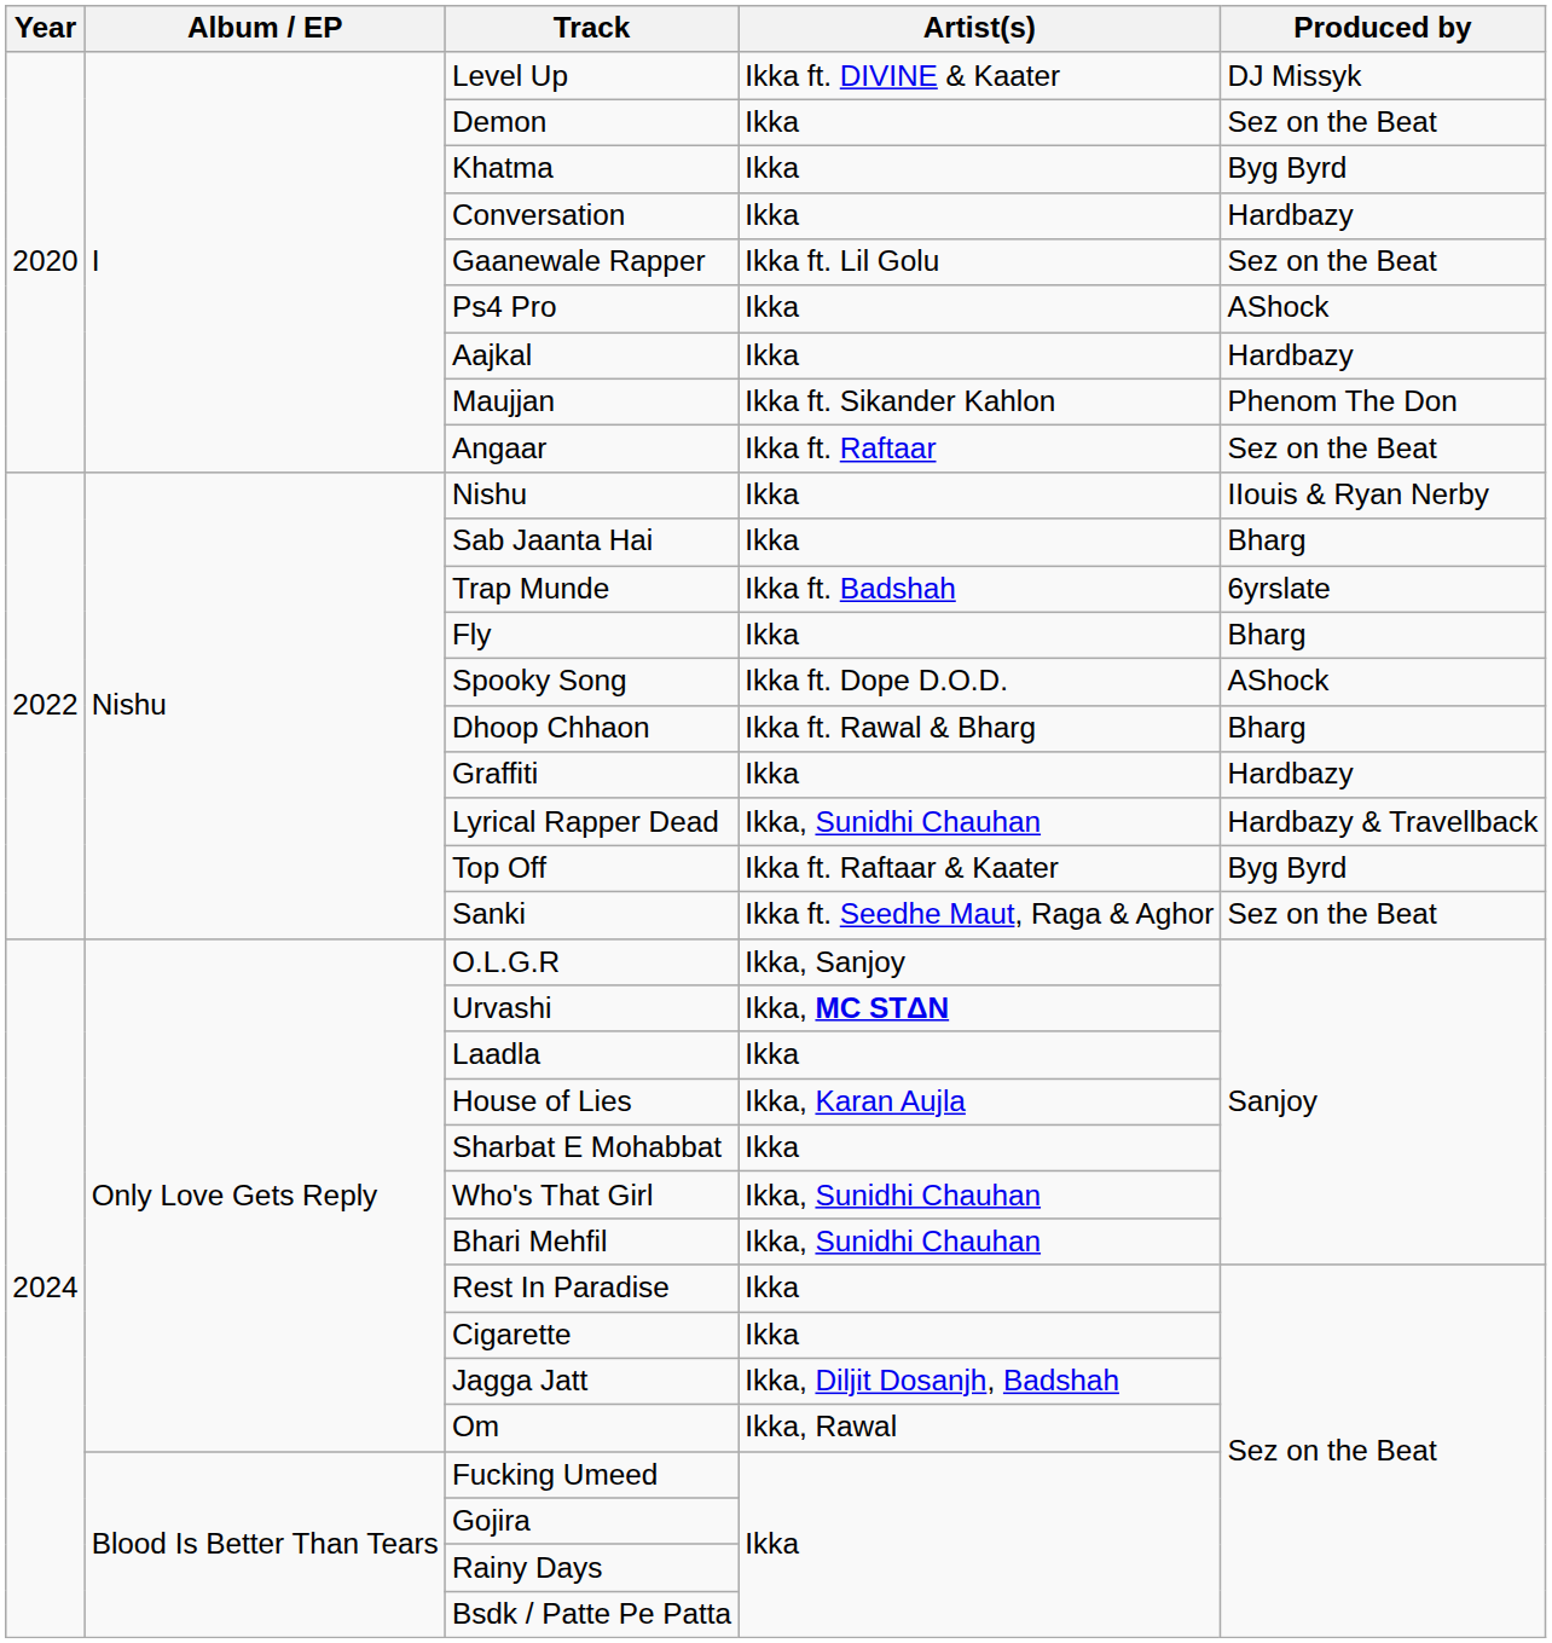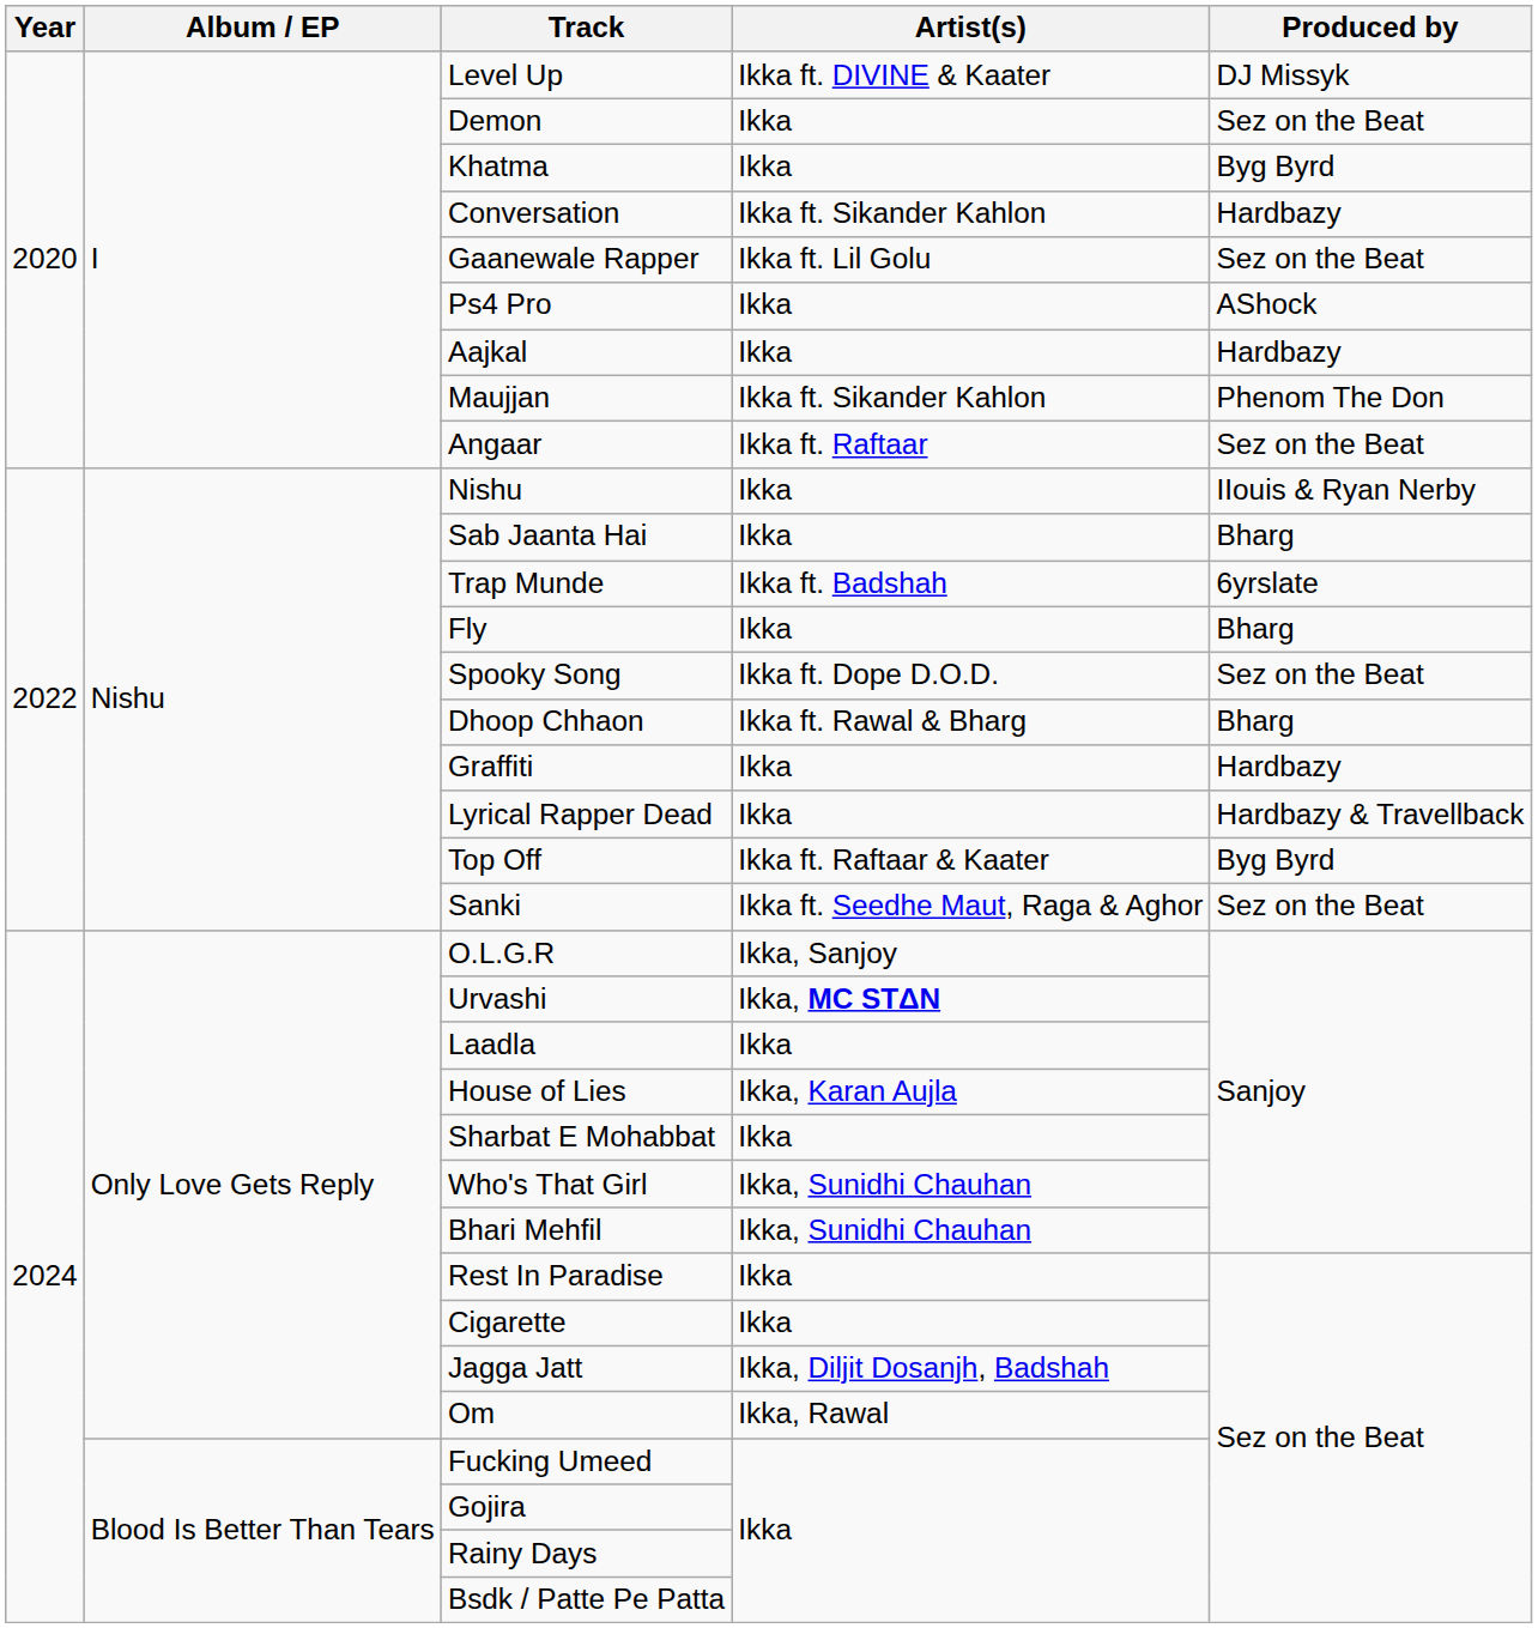 <table class="wikitable">
 <tr>
 <th>Year</th>
 <th>Album / EP</th>
 <th>Track</th>
 <th>Artist(s)</th>
 <th>Produced by</th>
 </tr>
 <tr>
 <td rowspan="9">2020</td>
 <td rowspan="9">I</td>
 <td>Level Up</td>
 <td>Ikka ft. <a href='#'>DIVINE</a> & Kaater</td>
 <td>DJ Missyk</td>
 </tr>
 <tr>
 <td>Demon</td>
 <td>Ikka</td>
 <td>Sez on the Beat</td>
 </tr>
 <tr>
 <td>Khatma</td>
 <td>Ikka</td>
 <td>Byg Byrd</td>
 </tr>
 <tr>
 <td>Conversation</td>
-<td>Ikka</td>
+<td>Ikka ft. Sikander Kahlon</td>
 <td>Hardbazy</td>
 </tr>
 <tr>
 <td>Gaanewale Rapper</td>
 <td>Ikka ft. Lil Golu</td>
 <td>Sez on the Beat</td>
 </tr>
 <tr>
 <td>Ps4 Pro</td>
 <td>Ikka</td>
 <td>AShock</td>
 </tr>
 <tr>
 <td>Aajkal</td>
 <td>Ikka</td>
 <td>Hardbazy</td>
 </tr>
 <tr>
 <td>Maujjan</td>
 <td>Ikka ft. Sikander Kahlon</td>
 <td>Phenom The Don</td>
 </tr>
 <tr>
 <td>Angaar</td>
 <td>Ikka ft. <a href='#'>Raftaar</a></td>
 <td>Sez on the Beat</td>
 </tr>
 <tr>
 <td rowspan="10">2022</td>
 <td rowspan="10">Nishu</td>
 <td>Nishu</td>
 <td>Ikka</td>
 <td>IIouis & Ryan Nerby</td>
 </tr>
 <tr>
 <td>Sab Jaanta Hai</td>
 <td>Ikka</td>
 <td>Bharg</td>
 </tr>
 <tr>
 <td>Trap Munde</td>
 <td>Ikka ft. <a href='#'>Badshah</a></td>
 <td>6yrslate</td>
 </tr>
 <tr>
 <td>Fly</td>
 <td>Ikka</td>
 <td>Bharg</td>
 </tr>
 <tr>
 <td>Spooky Song</td>
 <td>Ikka ft. Dope D.O.D.</td>
-<td>AShock</td>
+<td>Sez on the Beat</td>
 </tr>
 <tr>
 <td>Dhoop Chhaon</td>
 <td>Ikka ft. Rawal & Bharg</td>
 <td>Bharg</td>
 </tr>
 <tr>
 <td>Graffiti</td>
 <td>Ikka</td>
 <td>Hardbazy</td>
 </tr>
 <tr>
 <td>Lyrical Rapper Dead</td>
-<td>Ikka, <a href='#'>Sunidhi Chauhan</a></td>
+<td>Ikka</td>
 <td>Hardbazy & Travellback</td>
 </tr>
 <tr>
 <td>Top Off</td>
 <td>Ikka ft. Raftaar & Kaater</td>
 <td>Byg Byrd</td>
 </tr>
 <tr>
 <td>Sanki</td>
 <td>Ikka ft. <a href='#'>Seedhe Maut</a>, Raga & Aghor</td>
 <td>Sez on the Beat</td>
 </tr>
 <tr>
 <td rowspan="15">2024</td>
 <td rowspan="11">Only Love Gets Reply</td>
 <td>O.L.G.R</td>
 <td>Ikka, Sanjoy</td>
 <td rowspan="7">Sanjoy</td>
 </tr>
 <tr>
 <td>Urvashi</td>
 <td>Ikka, <strong><a href='#'>MC STΔN</a></strong></td>
 </tr>
 <tr>
 <td>Laadla</td>
 <td>Ikka</td>
 </tr>
 <tr>
 <td>House of Lies</td>
 <td>Ikka, <a href='#'>Karan Aujla</a></td>
 </tr>
 <tr>
 <td>Sharbat E Mohabbat</td>
 <td>Ikka</td>
 </tr>
 <tr>
 <td>Who's That Girl</td>
 <td>Ikka, <a href='#'>Sunidhi Chauhan</a></td>
 </tr>
 <tr>
 <td>Bhari Mehfil</td>
 <td>Ikka, <a href='#'>Sunidhi Chauhan</a></td>
 </tr>
 <tr>
 <td>Rest In Paradise</td>
 <td>Ikka</td>
 <td rowspan="8">Sez on the Beat</td>
 </tr>
 <tr>
 <td>Cigarette</td>
 <td>Ikka</td>
 </tr>
 <tr>
 <td>Jagga Jatt</td>
 <td>Ikka, <a href='#'>Diljit Dosanjh</a>, <a href='#'>Badshah</a></td>
 </tr>
 <tr>
 <td>Om</td>
 <td>Ikka, Rawal</td>
 </tr>
 <tr>
 <td rowspan="4">Blood Is Better Than Tears</td>
 <td>Fucking Umeed</td>
 <td rowspan="4">Ikka</td>
 </tr>
 <tr>
 <td>Gojira</td>
 </tr>
 <tr>
 <td>Rainy Days</td>
 </tr>
 <tr>
 <td>Bsdk / Patte Pe Patta</td>
 </tr>
 </table>
